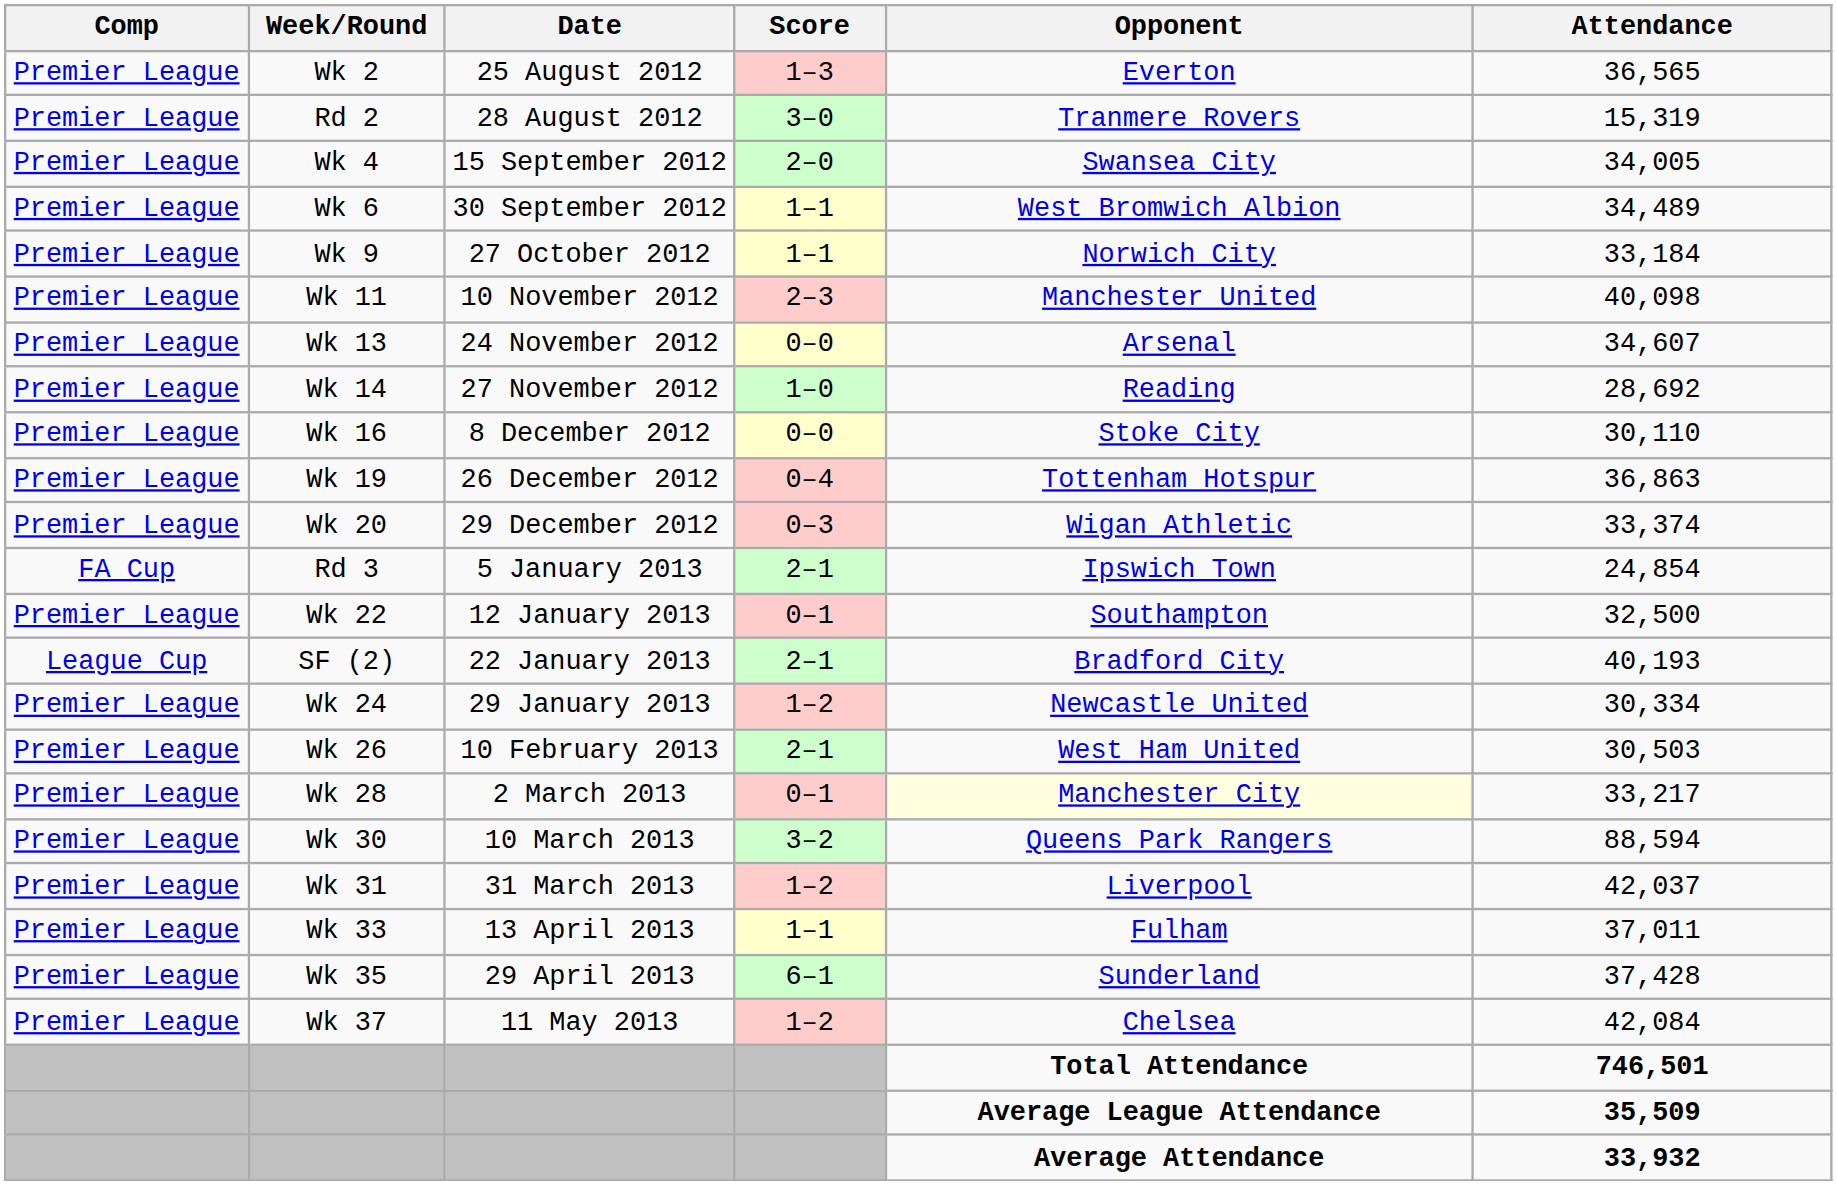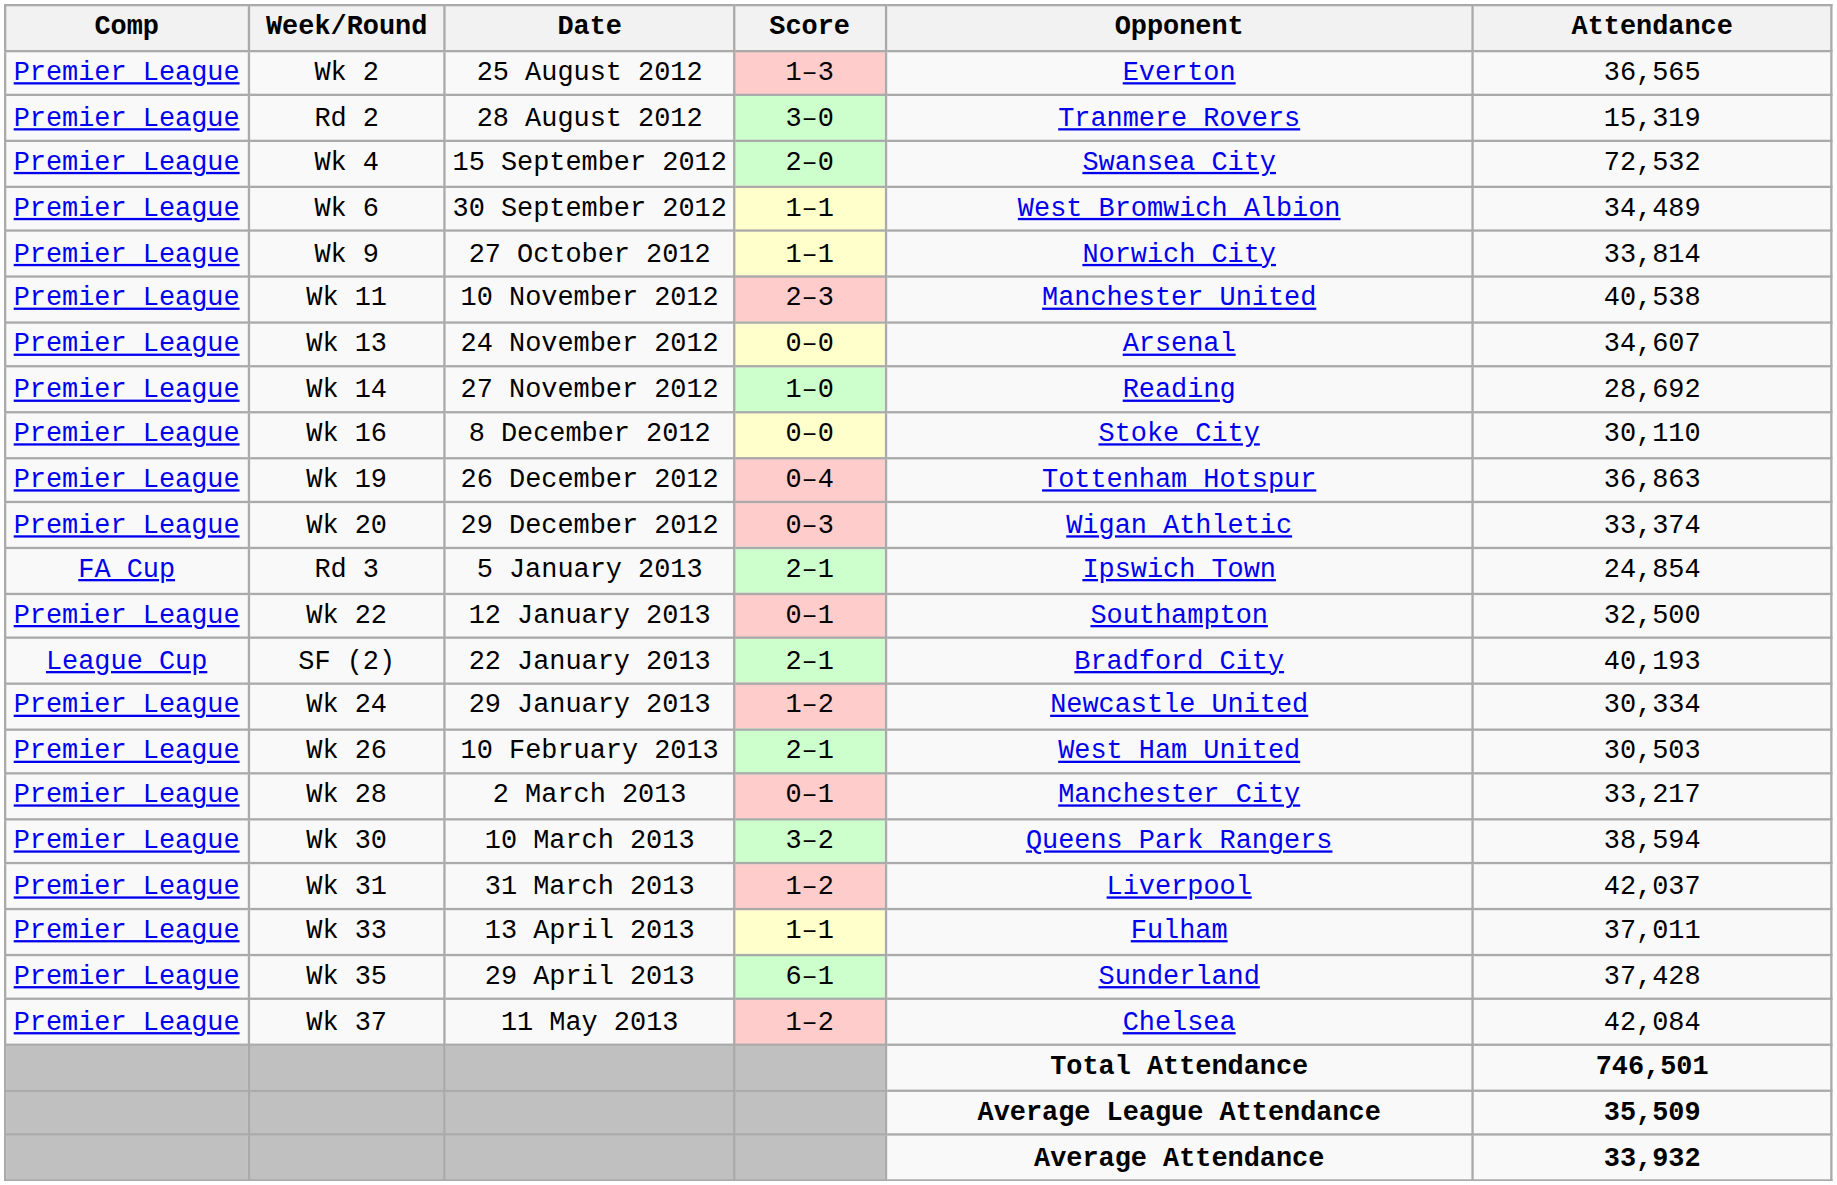 <table class="wikitable sortable" style="text-align:center; font-size:90%">
 <tr>
 <th width=100>Comp</th>
 <th width=80>Week/Round</th>
 <th width=120>Date</th>
 <th width=60>Score</th>
 <th width=250 class="unsortable">Opponent</th>
 <th width=150>Attendance</th>
 </tr>
 <tr>
 <td><a href='#'>Premier League</a></td>
 <td>Wk 2</td>
 <td>25 August 2012</td>
 <td bgcolor="#FFCCCC">1–3</td>
 <td><a href='#'>Everton</a></td>
 <td>36,565</td>
 </tr>
 <tr>
 <td><a href='#'>Premier League</a></td>
 <td>Rd 2</td>
 <td>28 August 2012</td>
 <td bgcolor="#CCFFCC">3–0</td>
 <td><a href='#'>Tranmere Rovers</a></td>
 <td>15,319</td>
 </tr>
 <tr>
 <td><a href='#'>Premier League</a></td>
 <td>Wk 4</td>
 <td>15 September 2012</td>
 <td bgcolor="#CCFFCC">2–0</td>
 <td><a href='#'>Swansea City</a></td>
-<td>34,005</td>
+<td>72,532</td>
 </tr>
 <tr>
 <td><a href='#'>Premier League</a></td>
 <td>Wk 6</td>
 <td>30 September 2012</td>
 <td bgcolor="#FFFFCC">1–1</td>
 <td><a href='#'>West Bromwich Albion</a></td>
 <td>34,489</td>
 </tr>
 <tr>
 <td><a href='#'>Premier League</a></td>
 <td>Wk 9</td>
 <td>27 October 2012</td>
 <td bgcolor="#FFFFCC">1–1</td>
 <td><a href='#'>Norwich City</a></td>
-<td>33,184</td>
+<td>33,814</td>
 </tr>
 <tr>
 <td><a href='#'>Premier League</a></td>
 <td>Wk 11</td>
 <td>10 November 2012</td>
 <td bgcolor="#FFCCCC">2–3</td>
 <td><a href='#'>Manchester United</a></td>
-<td>40,098</td>
+<td>40,538</td>
 </tr>
 <tr>
 <td><a href='#'>Premier League</a></td>
 <td>Wk 13</td>
 <td>24 November 2012</td>
 <td bgcolor="#FFFFCC">0–0</td>
 <td><a href='#'>Arsenal</a></td>
 <td>34,607</td>
 </tr>
 <tr>
 <td><a href='#'>Premier League</a></td>
 <td>Wk 14</td>
 <td>27 November 2012</td>
 <td bgcolor="#CCFFCC">1–0</td>
 <td><a href='#'>Reading</a></td>
 <td>28,692</td>
 </tr>
 <tr>
 <td><a href='#'>Premier League</a></td>
 <td>Wk 16</td>
 <td>8 December 2012</td>
 <td bgcolor="#FFFFCC">0–0</td>
 <td><a href='#'>Stoke City</a></td>
 <td>30,110</td>
 </tr>
 <tr>
 <td><a href='#'>Premier League</a></td>
 <td>Wk 19</td>
 <td>26 December 2012</td>
 <td bgcolor="#FFCCCC">0–4</td>
 <td><a href='#'>Tottenham Hotspur</a></td>
 <td>36,863</td>
 </tr>
 <tr>
 <td><a href='#'>Premier League</a></td>
 <td>Wk 20</td>
 <td>29 December 2012</td>
 <td bgcolor="#FFCCCC">0–3</td>
 <td><a href='#'>Wigan Athletic</a></td>
 <td>33,374</td>
 </tr>
 <tr>
 <td><a href='#'>FA Cup</a></td>
 <td>Rd 3</td>
 <td>5 January 2013</td>
 <td bgcolor="#CCFFCC">2–1</td>
 <td><a href='#'>Ipswich Town</a></td>
 <td>24,854</td>
 </tr>
 <tr>
 <td><a href='#'>Premier League</a></td>
 <td>Wk 22</td>
 <td>12 January 2013</td>
 <td bgcolor="#FFCCCC">0–1</td>
 <td><a href='#'>Southampton</a></td>
 <td>32,500</td>
 </tr>
 <tr>
 <td><a href='#'>League Cup</a></td>
 <td>SF (2)</td>
 <td>22 January 2013</td>
 <td bgcolor="#CCFFCC">2–1</td>
 <td><a href='#'>Bradford City</a></td>
 <td>40,193</td>
 </tr>
 <tr>
 <td><a href='#'>Premier League</a></td>
 <td>Wk 24</td>
 <td>29 January 2013</td>
 <td bgcolor="#FFCCCC">1–2</td>
 <td><a href='#'>Newcastle United</a></td>
 <td>30,334</td>
 </tr>
 <tr>
 <td><a href='#'>Premier League</a></td>
 <td>Wk 26</td>
 <td>10 February 2013</td>
 <td bgcolor="#CCFFCC">2–1</td>
 <td><a href='#'>West Ham United</a></td>
 <td>30,503</td>
 </tr>
 <tr>
 <td><a href='#'>Premier League</a></td>
 <td>Wk 28</td>
 <td>2 March 2013</td>
 <td bgcolor="#FFCCCC">0–1</td>
-<td style="background: lightyellow;"><a href='#'>Manchester City</a></td>
+<td><a href='#'>Manchester City</a></td>
 <td>33,217</td>
 </tr>
 <tr>
 <td><a href='#'>Premier League</a></td>
 <td>Wk 30</td>
 <td>10 March 2013</td>
 <td bgcolor="#CCFFCC">3–2</td>
 <td><a href='#'>Queens Park Rangers</a></td>
-<td>88,594</td>
+<td>38,594</td>
 </tr>
 <tr>
 <td><a href='#'>Premier League</a></td>
 <td>Wk 31</td>
 <td>31 March 2013</td>
 <td bgcolor="#FFCCCC">1–2</td>
 <td><a href='#'>Liverpool</a></td>
 <td>42,037</td>
 </tr>
 <tr>
 <td><a href='#'>Premier League</a></td>
 <td>Wk 33</td>
 <td>13 April 2013</td>
 <td bgcolor="#FFFFCC">1–1</td>
 <td><a href='#'>Fulham</a></td>
 <td>37,011</td>
 </tr>
 <tr>
 <td><a href='#'>Premier League</a></td>
 <td>Wk 35</td>
 <td>29 April 2013</td>
 <td bgcolor="#CCFFCC">6–1</td>
 <td><a href='#'>Sunderland</a></td>
 <td>37,428</td>
 </tr>
 <tr>
 <td><a href='#'>Premier League</a></td>
 <td>Wk 37</td>
 <td>11 May 2013</td>
 <td bgcolor="#FFCCCC">1–2</td>
 <td><a href='#'>Chelsea</a></td>
 <td>42,084</td>
 </tr>
 <tr>
 <td bgcolor="#C0C0C0"></td>
 <td bgcolor="#C0C0C0"></td>
 <td bgcolor="#C0C0C0"></td>
 <td bgcolor="#C0C0C0"></td>
 <td><strong>Total Attendance</strong></td>
 <td><strong>746,501</strong></td>
 </tr>
 <tr>
 <td bgcolor="#C0C0C0"></td>
 <td bgcolor="#C0C0C0"></td>
 <td bgcolor="#C0C0C0"></td>
 <td bgcolor="#C0C0C0"></td>
 <td><strong>Average League Attendance</strong></td>
 <td><strong>35,509</strong></td>
 </tr>
 <tr>
 <td bgcolor="#C0C0C0"></td>
 <td bgcolor="#C0C0C0"></td>
 <td bgcolor="#C0C0C0"></td>
 <td bgcolor="#C0C0C0"></td>
 <td><strong>Average Attendance</strong></td>
 <td><strong>33,932</strong></td>
 </tr>
 </table>
